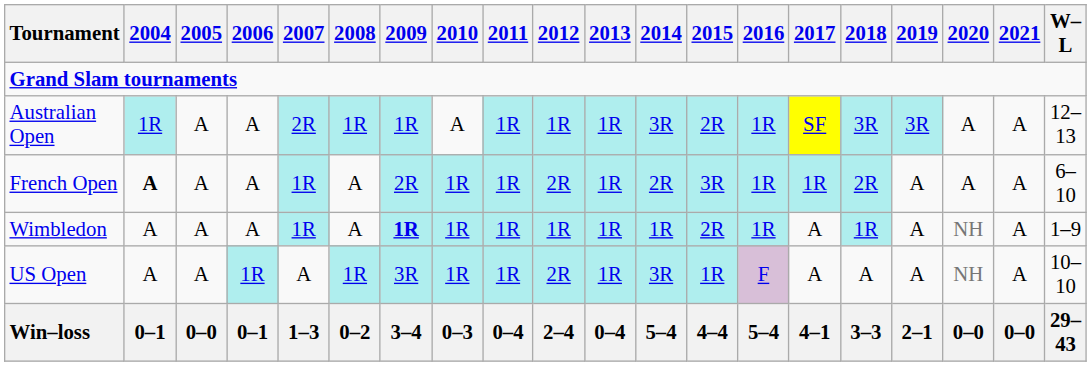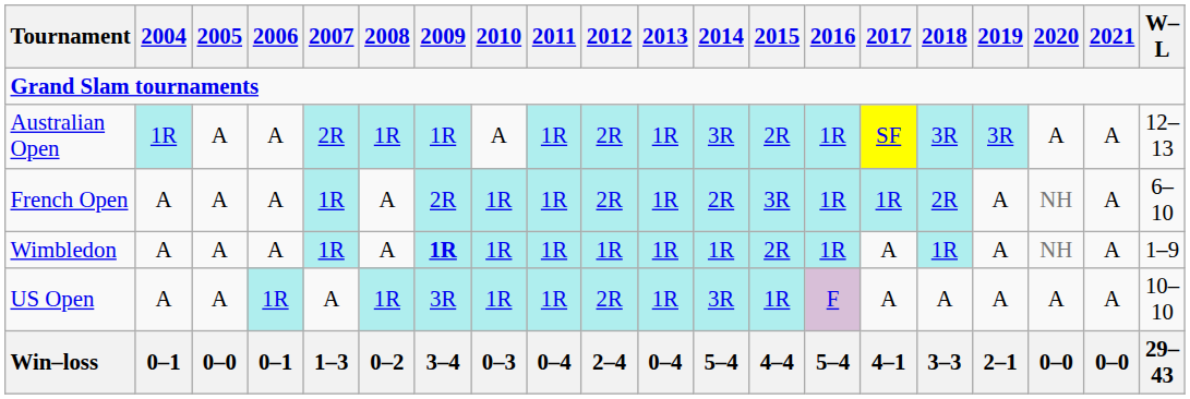 <table class=wikitable style=font-size:97%;text-align:center>
 <tr>
 <th>Tournament</th>
 <th><a href='#'>2004</a></th>
 <th><a href='#'>2005</a></th>
 <th><a href='#'>2006</a></th>
 <th><a href='#'>2007</a></th>
 <th><a href='#'>2008</a></th>
 <th><a href='#'>2009</a></th>
 <th><a href='#'>2010</a></th>
 <th><a href='#'>2011</a></th>
 <th><a href='#'>2012</a></th>
 <th><a href='#'>2013</a></th>
 <th><a href='#'>2014</a></th>
 <th><a href='#'>2015</a></th>
 <th><a href='#'>2016</a></th>
 <th><a href='#'>2017</a></th>
 <th><a href='#'>2018</a></th>
 <th><a href='#'>2019</a></th>
 <th><a href='#'>2020</a></th>
 <th><a href='#'>2021</a></th>
 <th>W–L</th>
 </tr>
 <tr>
 <td colspan=20 style=text-align:left><a href='#'><strong>Grand Slam tournaments</strong></a></td>
 </tr>
 <tr>
 <td align=left><a href='#'>Australian Open</a></td>
 <td bgcolor=afeeee><a href='#'>1R</a></td>
 <td>A</td>
 <td>A</td>
 <td bgcolor=afeeee><a href='#'>2R</a></td>
 <td bgcolor=afeeee><a href='#'>1R</a></td>
 <td bgcolor=afeeee><a href='#'>1R</a></td>
 <td>A</td>
 <td bgcolor=afeeee><a href='#'>1R</a></td>
-<td bgcolor=afeeee><a href='#'>1R</a></td>
+<td bgcolor=afeeee><a href='#'>2R</a></td>
 <td bgcolor=afeeee><a href='#'>1R</a></td>
 <td bgcolor=afeeee><a href='#'>3R</a></td>
 <td bgcolor=afeeee><a href='#'>2R</a></td>
 <td bgcolor=afeeee><a href='#'>1R</a></td>
 <td style=background:yellow><a href='#'>SF</a></td>
 <td bgcolor=afeeee><a href='#'>3R</a></td>
 <td bgcolor=afeeee><a href='#'>3R</a></td>
 <td>A</td>
 <td>A</td>
 <td>12–13</td>
 </tr>
 <tr>
 <td align=left><a href='#'>French Open</a></td>
-<td><strong>A</strong></td>
+<td>A</td>
 <td>A</td>
 <td>A</td>
 <td bgcolor=afeeee><a href='#'>1R</a></td>
 <td>A</td>
 <td bgcolor=afeeee><a href='#'>2R</a></td>
 <td bgcolor=afeeee><a href='#'>1R</a></td>
 <td bgcolor=afeeee><a href='#'>1R</a></td>
 <td bgcolor=afeeee><a href='#'>2R</a></td>
 <td bgcolor=afeeee><a href='#'>1R</a></td>
 <td bgcolor=afeeee><a href='#'>2R</a></td>
 <td bgcolor=afeeee><a href='#'>3R</a></td>
 <td bgcolor=afeeee><a href='#'>1R</a></td>
 <td bgcolor=afeeee><a href='#'>1R</a></td>
 <td bgcolor=afeeee><a href='#'>2R</a></td>
 <td>A</td>
-<td>A</td>
+<td style=color:#767676>NH</td>
 <td>A</td>
 <td>6–10</td>
 </tr>
 <tr>
 <td align=left><a href='#'>Wimbledon</a></td>
 <td>A</td>
 <td>A</td>
 <td>A</td>
 <td bgcolor=afeeee><a href='#'>1R</a></td>
 <td>A</td>
 <td bgcolor=afeeee><strong><a href='#'>1R</a></strong></td>
 <td bgcolor=afeeee><a href='#'>1R</a></td>
 <td bgcolor=afeeee><a href='#'>1R</a></td>
 <td bgcolor=afeeee><a href='#'>1R</a></td>
 <td bgcolor=afeeee><a href='#'>1R</a></td>
 <td bgcolor=afeeee><a href='#'>1R</a></td>
 <td bgcolor=afeeee><a href='#'>2R</a></td>
 <td bgcolor=afeeee><a href='#'>1R</a></td>
 <td>A</td>
 <td bgcolor=afeeee><a href='#'>1R</a></td>
 <td>A</td>
 <td style=color:#767676>NH</td>
 <td>A</td>
 <td>1–9</td>
 </tr>
 <tr>
 <td align=left><a href='#'>US Open</a></td>
 <td>A</td>
 <td>A</td>
 <td bgcolor=afeeee><a href='#'>1R</a></td>
 <td>A</td>
 <td bgcolor=afeeee><a href='#'>1R</a></td>
 <td bgcolor=afeeee><a href='#'>3R</a></td>
 <td bgcolor=afeeee><a href='#'>1R</a></td>
 <td bgcolor=afeeee><a href='#'>1R</a></td>
 <td bgcolor=afeeee><a href='#'>2R</a></td>
 <td bgcolor=afeeee><a href='#'>1R</a></td>
 <td bgcolor=afeeee><a href='#'>3R</a></td>
 <td bgcolor=afeeee><a href='#'>1R</a></td>
 <td style=background:thistle><a href='#'>F</a></td>
 <td>A</td>
 <td>A</td>
 <td>A</td>
-<td style=color:#767676>NH</td>
+<td>A</td>
 <td>A</td>
 <td>10–10</td>
 </tr>
 <tr>
 <th style=text-align:left>Win–loss</th>
 <th>0–1</th>
 <th>0–0</th>
 <th>0–1</th>
 <th>1–3</th>
 <th>0–2</th>
 <th>3–4</th>
 <th>0–3</th>
 <th>0–4</th>
 <th>2–4</th>
 <th>0–4</th>
 <th>5–4</th>
 <th>4–4</th>
 <th>5–4</th>
 <th>4–1</th>
 <th>3–3</th>
 <th>2–1</th>
 <th>0–0</th>
 <th>0–0</th>
 <th>29–43</th>
 </tr>
 </table>
